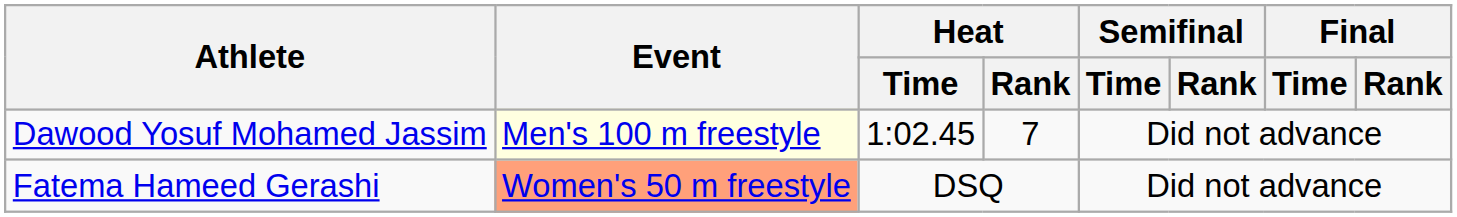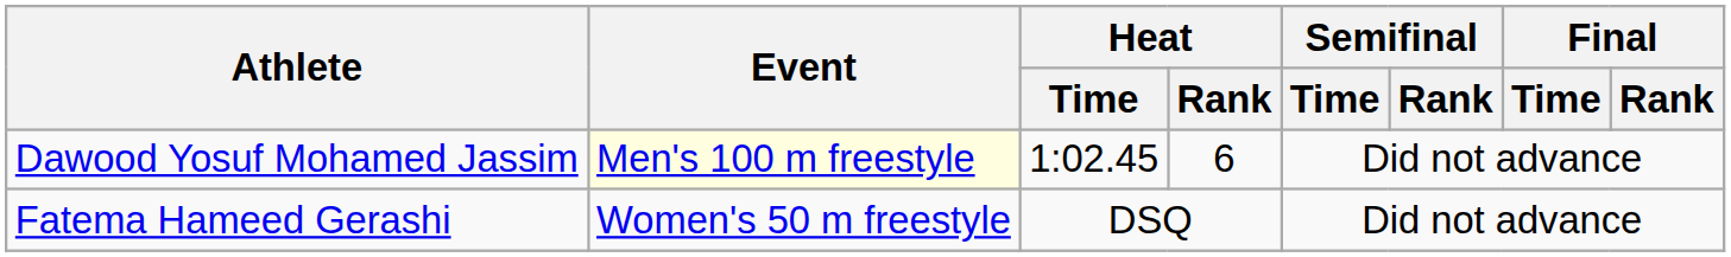 <table class=wikitable style="font-size:90%">
 <tr>
 <th rowspan="2">Athlete</th>
 <th rowspan="2">Event</th>
 <th colspan="2">Heat</th>
 <th colspan="2">Semifinal</th>
 <th colspan="2">Final</th>
 </tr>
 <tr>
 <th scope="col">Time</th>
 <th scope="col">Rank</th>
 <th scope="col">Time</th>
 <th scope="col">Rank</th>
 <th scope="col">Time</th>
 <th scope="col">Rank</th>
 </tr>
 <tr>
 <td><a href='#'>Dawood Yosuf Mohamed Jassim</a></td>
 <td style="background: lightyellow;"><a href='#'>Men's 100 m freestyle</a></td>
 <td align="center">1:02.45</td>
-<td align="center">7</td>
+<td align="center">6</td>
 <td align=center colspan="4">Did not advance</td>
 </tr>
 <tr>
 <td><a href='#'>Fatema Hameed Gerashi</a></td>
-<td style="background: lightsalmon;"><a href='#'>Women's 50 m freestyle</a></td>
+<td><a href='#'>Women's 50 m freestyle</a></td>
 <td align="center" colspan="2">DSQ</td>
 <td align=center colspan="4">Did not advance</td>
 </tr>
 </table>
